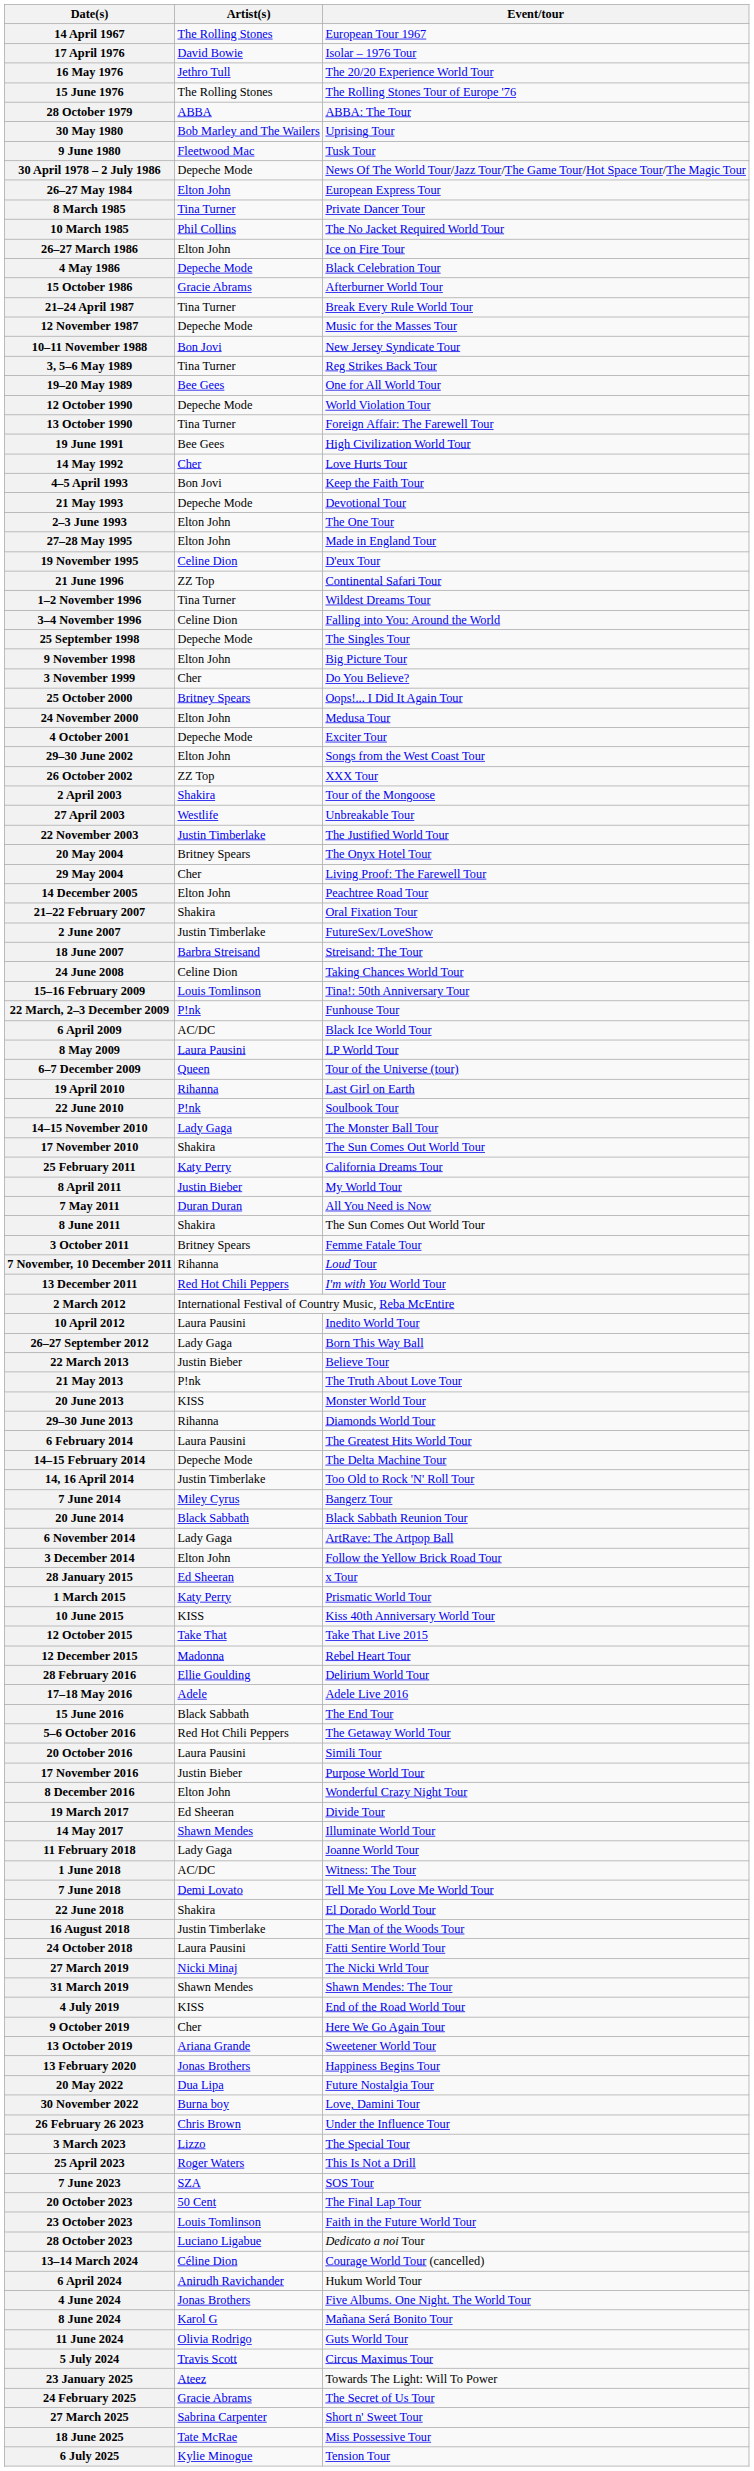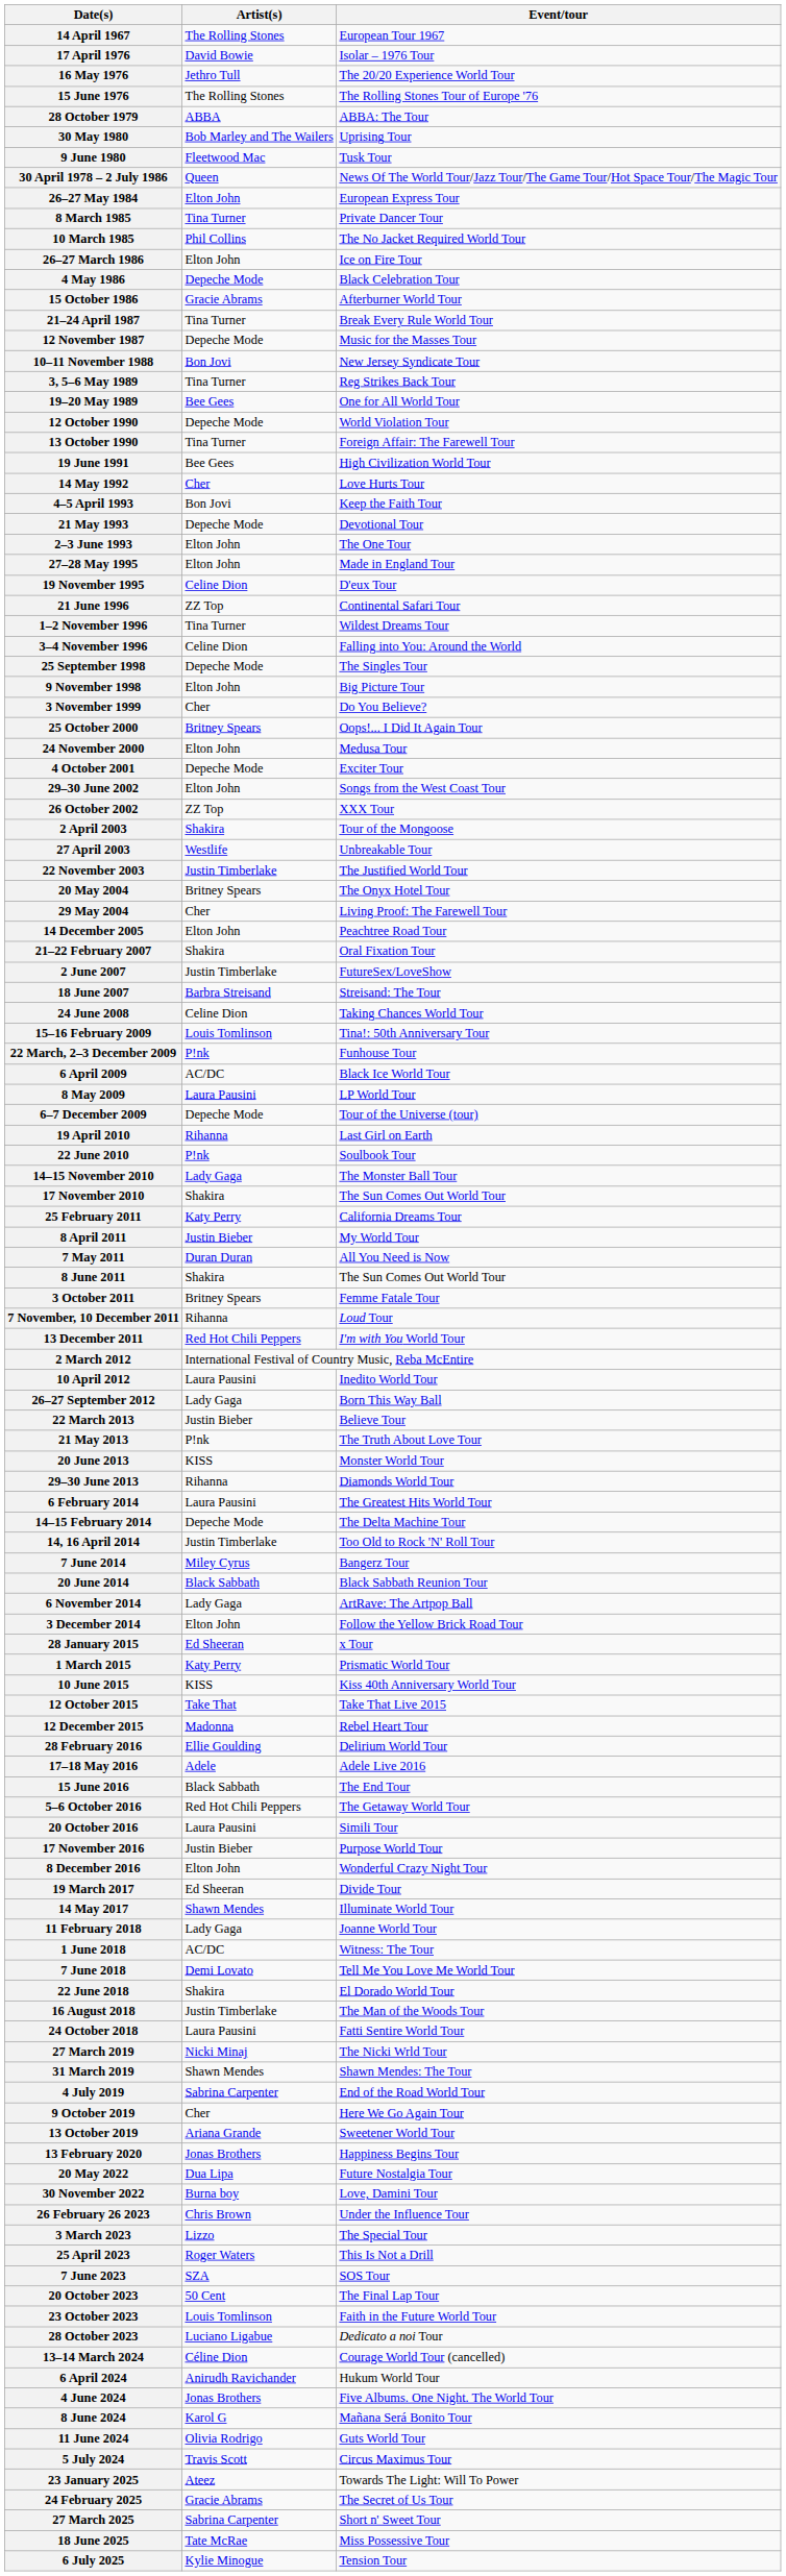 <table class="wikitable sortable collapsible">
 <tr>
 <th scope="col">Date(s)</th>
 <th scope="col">Artist(s)</th>
 <th scope="col">Event/tour</th>
 </tr>
 <tr>
 <th scope="row">14 April 1967</th>
 <td><a href='#'>The Rolling Stones</a></td>
 <td><a href='#'>European Tour 1967</a></td>
 </tr>
 <tr>
 <th scope="row">17 April 1976</th>
 <td><a href='#'>David Bowie</a></td>
 <td><a href='#'>Isolar – 1976 Tour</a></td>
 </tr>
 <tr>
 <th scope="row">16 May 1976</th>
 <td><a href='#'>Jethro Tull</a></td>
 <td><a href='#'>The 20/20 Experience World Tour</a></td>
 </tr>
 <tr>
 <th scope="row">15 June 1976</th>
 <td>The Rolling Stones</td>
 <td><a href='#'>The Rolling Stones Tour of Europe '76</a></td>
 </tr>
 <tr>
 <th scope="row">28 October 1979</th>
 <td><a href='#'>ABBA</a></td>
 <td><a href='#'>ABBA: The Tour</a></td>
 </tr>
 <tr>
 <th scope="row">30 May 1980</th>
 <td><a href='#'>Bob Marley and The Wailers</a></td>
 <td><a href='#'>Uprising Tour</a></td>
 </tr>
 <tr>
 <th scope="row">9 June 1980</th>
 <td><a href='#'>Fleetwood Mac</a></td>
 <td><a href='#'>Tusk Tour</a></td>
 </tr>
 <tr>
 <th scope="row">30 April 1978 – 2 July 1986</th>
-<td>Depeche Mode</td>
+<td><a href='#'>Queen</a></td>
 <td><a href='#'>News Of The World Tour</a>/<a href='#'>Jazz Tour</a>/<a href='#'>The Game Tour</a>/<a href='#'>Hot Space Tour</a>/<a href='#'>The Magic Tour</a></td>
 </tr>
 <tr>
 <th scope="row">26–27 May 1984</th>
 <td><a href='#'>Elton John</a></td>
 <td><a href='#'>European Express Tour</a></td>
 </tr>
 <tr>
 <th scope="row">8 March 1985</th>
 <td><a href='#'>Tina Turner</a></td>
 <td><a href='#'>Private Dancer Tour</a></td>
 </tr>
 <tr>
 <th scope="row">10 March 1985</th>
 <td><a href='#'>Phil Collins</a></td>
 <td><a href='#'>The No Jacket Required World Tour</a></td>
 </tr>
 <tr>
 <th scope="row">26–27 March 1986</th>
 <td>Elton John</td>
 <td><a href='#'>Ice on Fire Tour</a></td>
 </tr>
 <tr>
 <th scope="row">4 May 1986</th>
 <td><a href='#'>Depeche Mode</a></td>
 <td><a href='#'>Black Celebration Tour</a></td>
 </tr>
 <tr>
 <th scope="row">15 October 1986</th>
 <td><a href='#'>Gracie Abrams</a></td>
 <td><a href='#'>Afterburner World Tour</a></td>
 </tr>
 <tr>
 <th scope="row">21–24 April 1987</th>
 <td>Tina Turner</td>
 <td><a href='#'>Break Every Rule World Tour</a></td>
 </tr>
 <tr>
 <th scope="row">12 November 1987</th>
 <td>Depeche Mode</td>
 <td><a href='#'>Music for the Masses Tour</a></td>
 </tr>
 <tr>
 <th scope="row">10–11 November 1988</th>
 <td><a href='#'>Bon Jovi</a></td>
 <td><a href='#'>New Jersey Syndicate Tour</a></td>
 </tr>
 <tr>
 <th scope="row">3, 5–6 May 1989</th>
 <td>Tina Turner</td>
 <td><a href='#'>Reg Strikes Back Tour</a></td>
 </tr>
 <tr>
 <th scope="row">19–20 May 1989</th>
 <td><a href='#'>Bee Gees</a></td>
 <td><a href='#'>One for All World Tour</a></td>
 </tr>
 <tr>
 <th scope="row">12 October 1990</th>
 <td>Depeche Mode</td>
 <td><a href='#'>World Violation Tour</a></td>
 </tr>
 <tr>
 <th scope="row">13 October 1990</th>
 <td>Tina Turner</td>
 <td><a href='#'>Foreign Affair: The Farewell Tour</a></td>
 </tr>
 <tr>
 <th scope="row">19 June 1991</th>
 <td>Bee Gees</td>
 <td><a href='#'>High Civilization World Tour</a></td>
 </tr>
 <tr>
 <th scope="row">14 May 1992</th>
 <td><a href='#'>Cher</a></td>
 <td><a href='#'>Love Hurts Tour</a></td>
 </tr>
 <tr>
 <th scope="row">4–5 April 1993</th>
 <td>Bon Jovi</td>
 <td><a href='#'>Keep the Faith Tour</a></td>
 </tr>
 <tr>
 <th scope="row">21 May 1993</th>
 <td>Depeche Mode</td>
 <td><a href='#'>Devotional Tour</a></td>
 </tr>
 <tr>
 <th scope="row">2–3 June 1993</th>
 <td>Elton John</td>
 <td><a href='#'>The One Tour</a></td>
 </tr>
 <tr>
 <th scope="row">27–28 May 1995</th>
 <td>Elton John</td>
 <td><a href='#'>Made in England Tour</a></td>
 </tr>
 <tr>
 <th scope="row">19 November 1995</th>
 <td><a href='#'>Celine Dion</a></td>
 <td><a href='#'>D'eux Tour</a></td>
 </tr>
 <tr>
 <th scope="row">21 June 1996</th>
 <td>ZZ Top</td>
 <td><a href='#'>Continental Safari Tour</a></td>
 </tr>
 <tr>
 <th scope="row">1–2 November 1996</th>
 <td>Tina Turner</td>
 <td><a href='#'>Wildest Dreams Tour</a></td>
 </tr>
 <tr>
 <th scope="row">3–4 November 1996</th>
 <td>Celine Dion</td>
 <td><a href='#'>Falling into You: Around the World</a></td>
 </tr>
 <tr>
 <th scope="row">25 September 1998</th>
 <td>Depeche Mode</td>
 <td><a href='#'>The Singles Tour</a></td>
 </tr>
 <tr>
 <th scope="row">9 November 1998</th>
 <td>Elton John</td>
 <td><a href='#'>Big Picture Tour</a></td>
 </tr>
 <tr>
 <th scope="row">3 November 1999</th>
 <td>Cher</td>
 <td><a href='#'>Do You Believe?</a></td>
 </tr>
 <tr>
 <th scope="row">25 October 2000</th>
 <td><a href='#'>Britney Spears</a></td>
 <td><a href='#'>Oops!... I Did It Again Tour</a></td>
 </tr>
 <tr>
 <th scope="row">24 November 2000</th>
 <td>Elton John</td>
 <td><a href='#'>Medusa Tour</a></td>
 </tr>
 <tr>
 <th scope="row">4 October 2001</th>
 <td>Depeche Mode</td>
 <td><a href='#'>Exciter Tour</a></td>
 </tr>
 <tr>
 <th scope="row">29–30 June 2002</th>
 <td>Elton John</td>
 <td><a href='#'>Songs from the West Coast Tour</a></td>
 </tr>
 <tr>
 <th scope="row">26 October 2002</th>
 <td>ZZ Top</td>
 <td><a href='#'>XXX Tour</a></td>
 </tr>
 <tr>
 <th scope="row">2 April 2003</th>
 <td><a href='#'>Shakira</a></td>
 <td><a href='#'>Tour of the Mongoose</a></td>
 </tr>
 <tr>
 <th scope="row">27 April 2003</th>
 <td><a href='#'>Westlife</a></td>
 <td><a href='#'>Unbreakable Tour</a></td>
 </tr>
 <tr>
 <th scope="row">22 November 2003</th>
 <td><a href='#'>Justin Timberlake</a></td>
 <td><a href='#'>The Justified World Tour</a></td>
 </tr>
 <tr>
 <th scope="row">20 May 2004</th>
 <td>Britney Spears</td>
 <td><a href='#'>The Onyx Hotel Tour</a></td>
 </tr>
 <tr>
 <th scope="row">29 May 2004</th>
 <td>Cher</td>
 <td><a href='#'>Living Proof: The Farewell Tour</a></td>
 </tr>
 <tr>
 <th scope="row">14 December 2005</th>
 <td>Elton John</td>
 <td><a href='#'>Peachtree Road Tour</a></td>
 </tr>
 <tr>
 <th scope="row">21–22 February 2007</th>
 <td>Shakira</td>
 <td><a href='#'>Oral Fixation Tour</a></td>
 </tr>
 <tr>
 <th scope="row">2 June 2007</th>
 <td>Justin Timberlake</td>
 <td><a href='#'>FutureSex/LoveShow</a></td>
 </tr>
 <tr>
 <th scope="row">18 June 2007</th>
 <td><a href='#'>Barbra Streisand</a></td>
 <td><a href='#'>Streisand: The Tour</a></td>
 </tr>
 <tr>
 <th scope="row">24 June 2008</th>
 <td>Celine Dion</td>
 <td><a href='#'>Taking Chances World Tour</a></td>
 </tr>
 <tr>
 <th scope="row">15–16 February 2009</th>
 <td><a href='#'>Louis Tomlinson</a></td>
 <td><a href='#'>Tina!: 50th Anniversary Tour</a></td>
 </tr>
 <tr>
 <th scope="row">22 March, 2–3 December 2009</th>
 <td><a href='#'>P!nk</a></td>
 <td><a href='#'>Funhouse Tour</a></td>
 </tr>
 <tr>
 <th scope="row">6 April 2009</th>
 <td>AC/DC</td>
 <td><a href='#'>Black Ice World Tour</a></td>
 </tr>
 <tr>
 <th scope="row">8 May 2009</th>
 <td><a href='#'>Laura Pausini</a></td>
 <td><a href='#'>LP World Tour</a></td>
 </tr>
 <tr>
 <th scope="row">6–7 December 2009</th>
-<td><a href='#'>Queen</a></td>
+<td>Depeche Mode</td>
 <td><a href='#'>Tour of the Universe (tour)</a></td>
 </tr>
 <tr>
 <th scope="row">19 April 2010</th>
 <td><a href='#'>Rihanna</a></td>
 <td><a href='#'>Last Girl on Earth</a></td>
 </tr>
 <tr>
 <th scope="row">22 June 2010</th>
 <td><a href='#'>P!nk</a></td>
 <td><a href='#'>Soulbook Tour</a></td>
 </tr>
 <tr>
 <th scope="row">14–15 November 2010</th>
 <td><a href='#'>Lady Gaga</a></td>
 <td><a href='#'>The Monster Ball Tour</a></td>
 </tr>
 <tr>
 <th scope="row">17 November 2010</th>
 <td>Shakira</td>
 <td><a href='#'>The Sun Comes Out World Tour</a></td>
 </tr>
 <tr>
 <th scope="row">25 February 2011</th>
 <td><a href='#'>Katy Perry</a></td>
 <td><a href='#'>California Dreams Tour</a></td>
 </tr>
 <tr>
 <th scope="row">8 April 2011</th>
 <td><a href='#'>Justin Bieber</a></td>
 <td><a href='#'>My World Tour</a></td>
 </tr>
 <tr>
 <th scope="row">7 May 2011</th>
 <td><a href='#'>Duran Duran</a></td>
 <td><a href='#'>All You Need is Now</a></td>
 </tr>
 <tr>
 <th scope="row">8 June 2011</th>
 <td>Shakira</td>
 <td>The Sun Comes Out World Tour</td>
 </tr>
 <tr>
 <th scope="row">3 October 2011</th>
 <td>Britney Spears</td>
 <td><a href='#'>Femme Fatale Tour</a></td>
 </tr>
 <tr>
 <th scope="row">7 November, 10 December 2011</th>
 <td>Rihanna</td>
 <td><a href='#'><em>Loud</em> Tour</a></td>
 </tr>
 <tr>
 <th scope="row">13 December 2011</th>
 <td><a href='#'>Red Hot Chili Peppers</a></td>
 <td><a href='#'><em>I'm with You</em> World Tour</a></td>
 </tr>
 <tr>
 <th scope="row">2 March 2012</th>
 <td colspan="2">International Festival of Country Music, <a href='#'>Reba McEntire</a></td>
 </tr>
 <tr>
 <th scope="row">10 April 2012</th>
 <td>Laura Pausini</td>
 <td><a href='#'>Inedito World Tour</a></td>
 </tr>
 <tr>
 <th scope="row">26–27 September 2012</th>
 <td>Lady Gaga</td>
 <td><a href='#'>Born This Way Ball</a></td>
 </tr>
 <tr>
 <th scope="row">22 March 2013</th>
 <td>Justin Bieber</td>
 <td><a href='#'>Believe Tour</a></td>
 </tr>
 <tr>
 <th scope="row">21 May 2013</th>
 <td>P!nk</td>
 <td><a href='#'>The Truth About Love Tour</a></td>
 </tr>
 <tr>
 <th scope="row">20 June 2013</th>
 <td>KISS</td>
 <td><a href='#'>Monster World Tour</a></td>
 </tr>
 <tr>
 <th scope="row">29–30 June 2013</th>
 <td>Rihanna</td>
 <td><a href='#'>Diamonds World Tour</a></td>
 </tr>
 <tr>
 <th scope="row">6 February 2014</th>
 <td>Laura Pausini</td>
 <td><a href='#'>The Greatest Hits World Tour</a></td>
 </tr>
 <tr>
 <th scope="row">14–15 February 2014</th>
 <td>Depeche Mode</td>
 <td><a href='#'>The Delta Machine Tour</a></td>
 </tr>
 <tr>
 <th scope="row">14, 16 April 2014</th>
 <td>Justin Timberlake</td>
 <td><a href='#'>Too Old to Rock 'N' Roll Tour</a></td>
 </tr>
 <tr>
 <th scope="row">7 June 2014</th>
 <td><a href='#'>Miley Cyrus</a></td>
 <td><a href='#'>Bangerz Tour</a></td>
 </tr>
 <tr>
 <th scope="row">20 June 2014</th>
 <td><a href='#'>Black Sabbath</a></td>
 <td><a href='#'>Black Sabbath Reunion Tour</a></td>
 </tr>
 <tr>
 <th scope="row">6 November 2014</th>
 <td>Lady Gaga</td>
 <td><a href='#'>ArtRave: The Artpop Ball</a></td>
 </tr>
 <tr>
 <th scope="row">3 December 2014</th>
 <td>Elton John</td>
 <td><a href='#'>Follow the Yellow Brick Road Tour</a></td>
 </tr>
 <tr>
 <th scope="row">28 January 2015</th>
 <td><a href='#'>Ed Sheeran</a></td>
 <td><a href='#'>x Tour</a></td>
 </tr>
 <tr>
 <th scope="row">1 March 2015</th>
 <td><a href='#'>Katy Perry</a></td>
 <td><a href='#'>Prismatic World Tour</a></td>
 </tr>
 <tr>
 <th scope="row">10 June 2015</th>
 <td>KISS</td>
 <td><a href='#'>Kiss 40th Anniversary World Tour</a></td>
 </tr>
 <tr>
 <th scope="row">12 October 2015</th>
 <td><a href='#'>Take That</a></td>
 <td><a href='#'>Take That Live 2015</a></td>
 </tr>
 <tr>
 <th scope="row">12 December 2015</th>
 <td><a href='#'>Madonna</a></td>
 <td><a href='#'>Rebel Heart Tour</a></td>
 </tr>
 <tr>
 <th scope="row">28 February 2016</th>
 <td><a href='#'>Ellie Goulding</a></td>
 <td><a href='#'>Delirium World Tour</a></td>
 </tr>
 <tr>
 <th scope="row">17–18 May 2016</th>
 <td><a href='#'>Adele</a></td>
 <td><a href='#'>Adele Live 2016</a></td>
 </tr>
 <tr>
 <th scope="row">15 June 2016</th>
 <td>Black Sabbath</td>
 <td><a href='#'>The End Tour</a></td>
 </tr>
 <tr>
 <th scope="row">5–6 October 2016</th>
 <td>Red Hot Chili Peppers</td>
 <td><a href='#'>The Getaway World Tour</a></td>
 </tr>
 <tr>
 <th scope="row">20 October 2016</th>
 <td>Laura Pausini</td>
 <td><a href='#'>Simili Tour</a></td>
 </tr>
 <tr>
 <th scope="row">17 November 2016</th>
 <td>Justin Bieber</td>
 <td><a href='#'>Purpose World Tour</a></td>
 </tr>
 <tr>
 <th scope="row">8 December 2016</th>
 <td>Elton John</td>
 <td><a href='#'>Wonderful Crazy Night Tour</a></td>
 </tr>
 <tr>
 <th scope="row">19 March 2017</th>
 <td>Ed Sheeran</td>
 <td><a href='#'>Divide Tour</a></td>
 </tr>
 <tr>
 <th scope="row">14 May 2017</th>
 <td><a href='#'>Shawn Mendes</a></td>
 <td><a href='#'>Illuminate World Tour</a></td>
 </tr>
 <tr>
 <th scope="row">11 February 2018</th>
 <td>Lady Gaga</td>
 <td><a href='#'>Joanne World Tour</a></td>
 </tr>
 <tr>
 <th scope="row">1 June 2018</th>
 <td>AC/DC</td>
 <td><a href='#'>Witness: The Tour</a></td>
 </tr>
 <tr>
 <th scope="row">7 June 2018</th>
 <td><a href='#'>Demi Lovato</a></td>
 <td><a href='#'>Tell Me You Love Me World Tour</a></td>
 </tr>
 <tr>
 <th scope="row">22 June 2018</th>
 <td>Shakira</td>
 <td><a href='#'>El Dorado World Tour</a></td>
 </tr>
 <tr>
 <th scope="row">16 August 2018</th>
 <td>Justin Timberlake</td>
 <td><a href='#'>The Man of the Woods Tour</a></td>
 </tr>
 <tr>
 <th scope="row">24 October 2018</th>
 <td>Laura Pausini</td>
 <td><a href='#'>Fatti Sentire World Tour</a></td>
 </tr>
 <tr>
 <th scope="row">27 March 2019</th>
 <td><a href='#'>Nicki Minaj</a></td>
 <td><a href='#'>The Nicki Wrld Tour</a></td>
 </tr>
 <tr>
 <th scope="row">31 March 2019</th>
 <td>Shawn Mendes</td>
 <td><a href='#'>Shawn Mendes: The Tour</a></td>
 </tr>
 <tr>
 <th scope="row">4 July 2019</th>
-<td>KISS</td>
+<td><a href='#'>Sabrina Carpenter</a></td>
 <td><a href='#'>End of the Road World Tour</a></td>
 </tr>
 <tr>
 <th scope="row">9 October 2019</th>
 <td>Cher</td>
 <td><a href='#'>Here We Go Again Tour</a></td>
 </tr>
 <tr>
 <th scope="row">13 October 2019</th>
 <td><a href='#'>Ariana Grande</a></td>
 <td><a href='#'>Sweetener World Tour</a></td>
 </tr>
 <tr>
 <th scope="row">13 February 2020</th>
 <td><a href='#'>Jonas Brothers</a></td>
 <td><a href='#'>Happiness Begins Tour</a></td>
 </tr>
 <tr>
 <th scope="row">20 May 2022</th>
 <td><a href='#'>Dua Lipa</a></td>
 <td><a href='#'>Future Nostalgia Tour</a></td>
 </tr>
 <tr>
 <th scope="row">30 November 2022</th>
 <td><a href='#'>Burna boy</a></td>
 <td><a href='#'>Love, Damini Tour</a></td>
 </tr>
 <tr>
 <th scope="row">26 February 26 2023</th>
 <td><a href='#'>Chris Brown</a></td>
 <td><a href='#'>Under the Influence Tour</a></td>
 </tr>
 <tr>
 <th scope="row">3 March 2023</th>
 <td><a href='#'>Lizzo</a></td>
 <td><a href='#'>The Special Tour</a></td>
 </tr>
 <tr>
 <th scope="row">25 April 2023</th>
 <td><a href='#'>Roger Waters</a></td>
 <td><a href='#'>This Is Not a Drill</a></td>
 </tr>
 <tr>
 <th scope="row">7 June 2023</th>
 <td><a href='#'>SZA</a></td>
 <td><a href='#'>SOS Tour</a></td>
 </tr>
 <tr>
 <th scope="row">20 October 2023</th>
 <td><a href='#'>50 Cent</a></td>
 <td><a href='#'>The Final Lap Tour</a></td>
 </tr>
 <tr>
 <th scope="row">23 October 2023</th>
 <td><a href='#'>Louis Tomlinson</a></td>
 <td><a href='#'>Faith in the Future World Tour</a></td>
 </tr>
 <tr>
 <th scope="row">28 October 2023</th>
 <td><a href='#'>Luciano Ligabue</a></td>
 <td><em>Dedicato a noi</em> Tour</td>
 </tr>
 <tr>
 <th scope="row">13–14 March 2024</th>
 <td><a href='#'>Céline Dion</a></td>
 <td><a href='#'>Courage World Tour</a> (cancelled)</td>
 </tr>
 <tr>
 <th scope="row">6 April 2024</th>
 <td><a href='#'>Anirudh Ravichander</a></td>
 <td>Hukum World Tour</td>
 </tr>
 <tr>
 <th scope="row">4 June 2024</th>
 <td><a href='#'>Jonas Brothers</a></td>
 <td><a href='#'>Five Albums. One Night. The World Tour</a></td>
 </tr>
 <tr>
 <th scope="row">8 June 2024</th>
 <td><a href='#'>Karol G</a></td>
 <td><a href='#'>Mañana Será Bonito Tour</a></td>
 </tr>
 <tr>
 <th scope="row">11 June 2024</th>
 <td><a href='#'>Olivia Rodrigo</a></td>
 <td><a href='#'>Guts World Tour</a></td>
 </tr>
 <tr>
 <th scope="row">5 July 2024</th>
 <td><a href='#'>Travis Scott</a></td>
 <td><a href='#'>Circus Maximus Tour</a></td>
 </tr>
 <tr>
 <th scope="row">23 January 2025</th>
 <td><a href='#'>Ateez</a></td>
 <td>Towards The Light: Will To Power</td>
 </tr>
 <tr>
 <th scope="row">24 February 2025</th>
 <td><a href='#'>Gracie Abrams</a></td>
 <td><a href='#'>The Secret of Us Tour</a></td>
 </tr>
 <tr>
 <th scope="row">27 March 2025</th>
 <td><a href='#'>Sabrina Carpenter</a></td>
 <td><a href='#'>Short n' Sweet Tour</a></td>
 </tr>
 <tr>
 <th scope="row">18 June 2025</th>
 <td><a href='#'>Tate McRae</a></td>
 <td><a href='#'>Miss Possessive Tour</a></td>
 </tr>
 <tr>
 <th scope="row">6 July 2025</th>
 <td><a href='#'>Kylie Minogue</a></td>
 <td><a href='#'>Tension Tour</a></td>
 </tr>
 </table>
